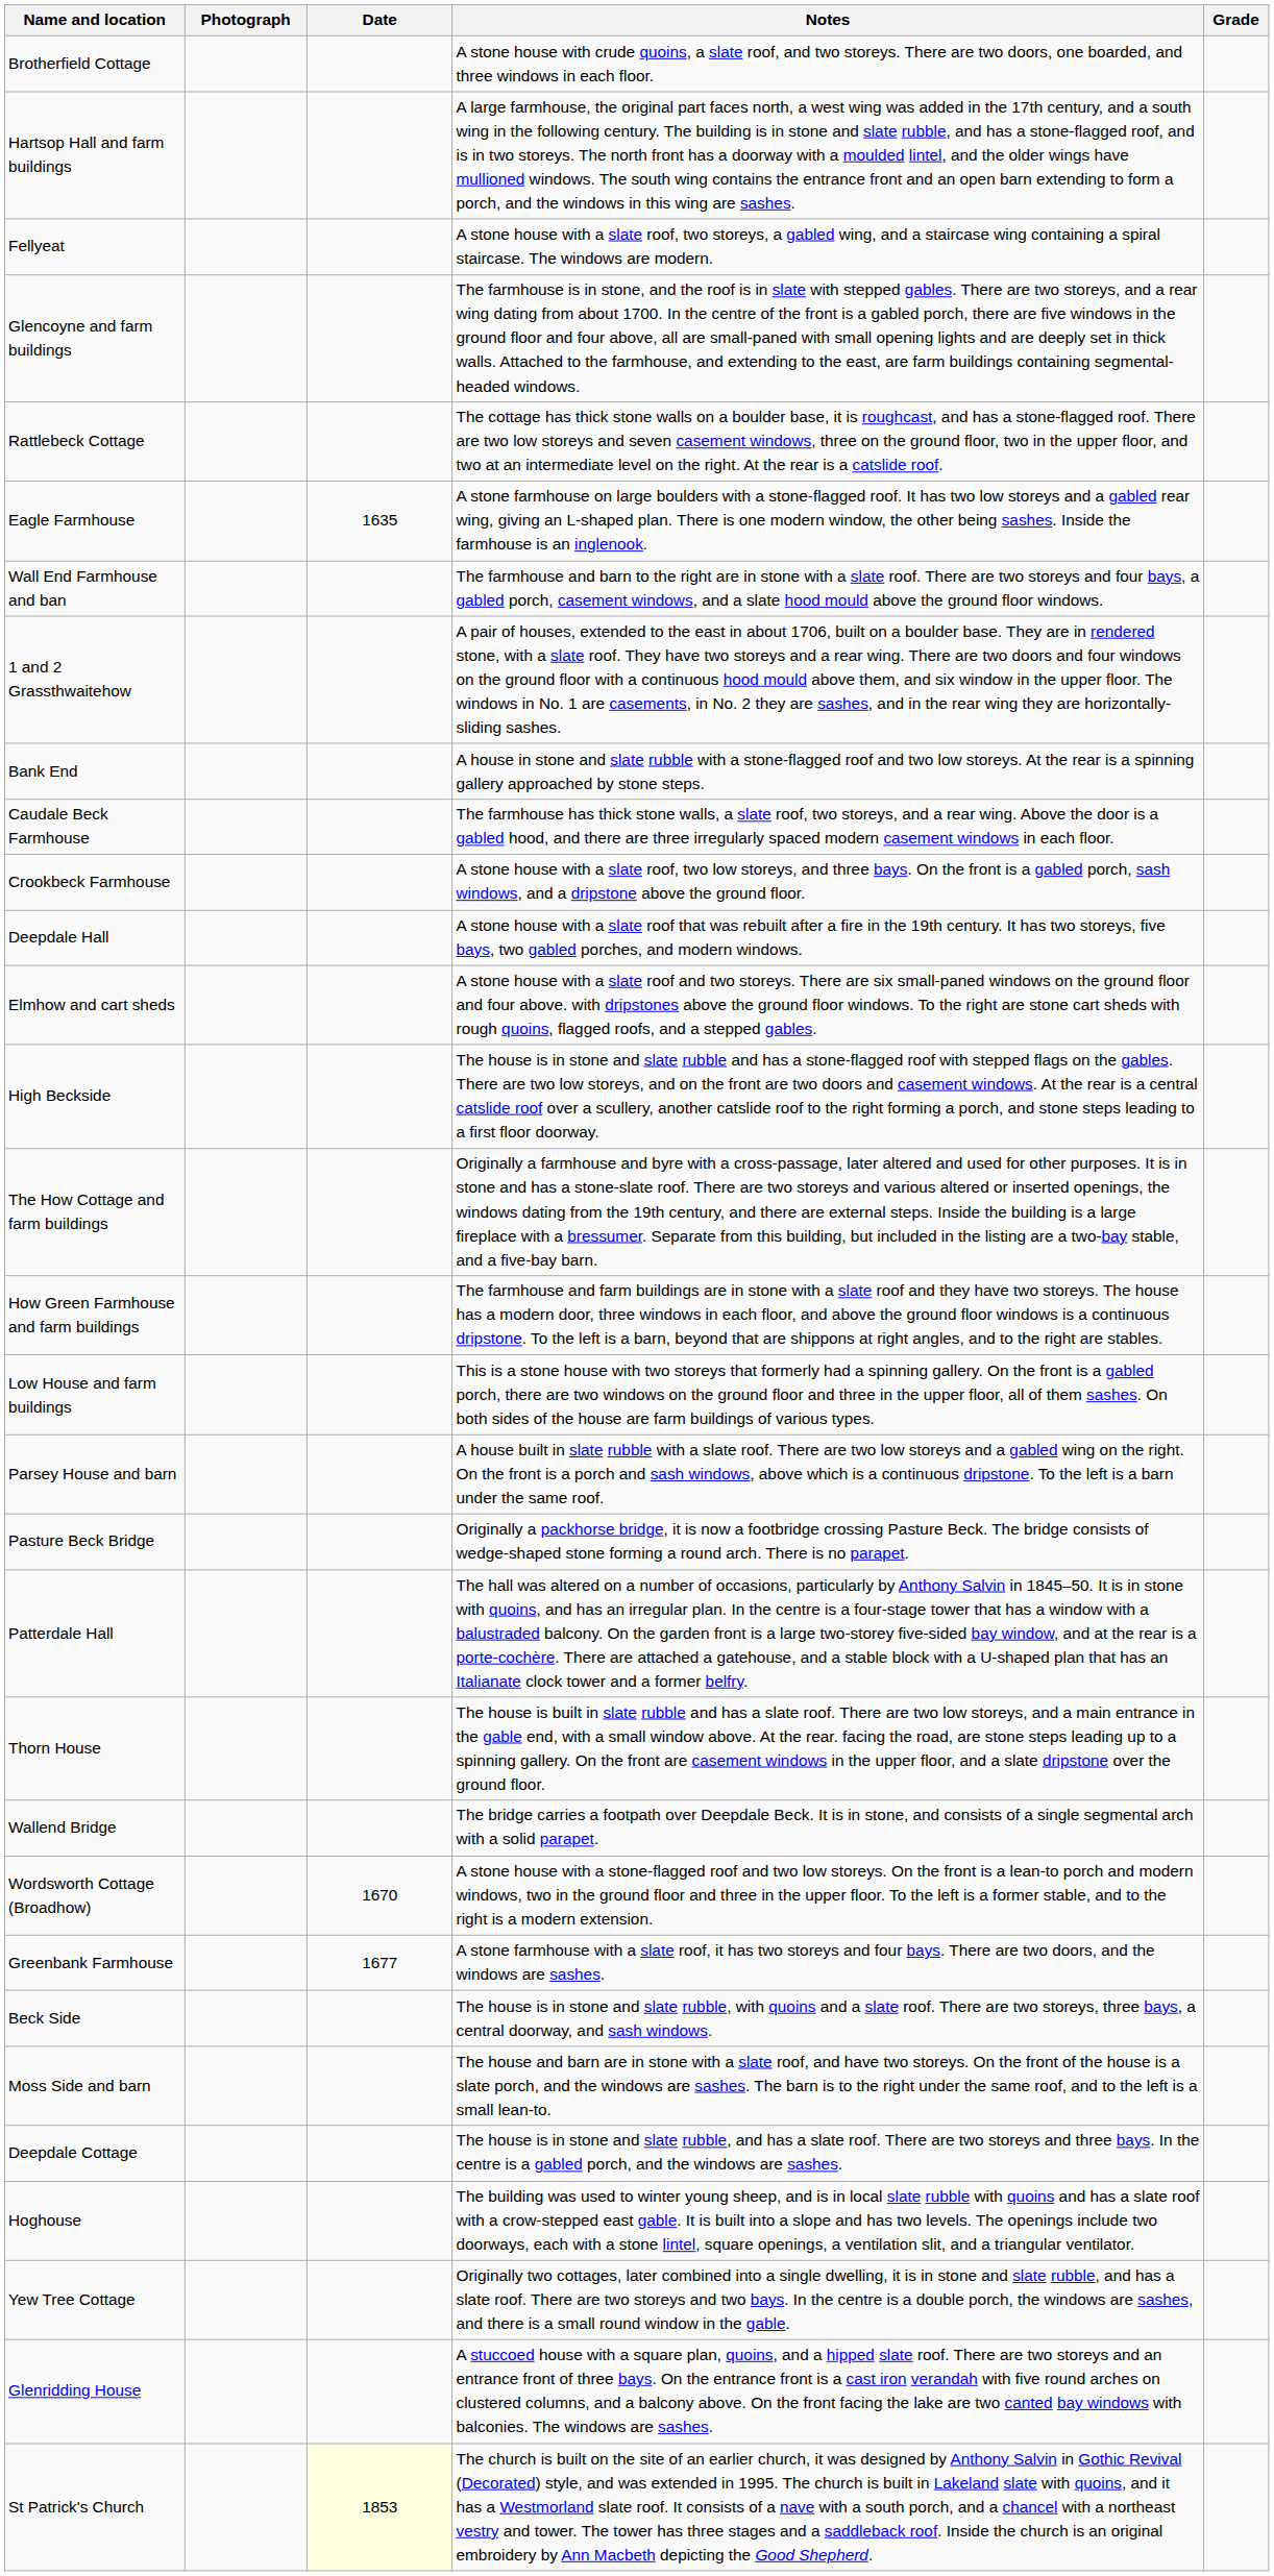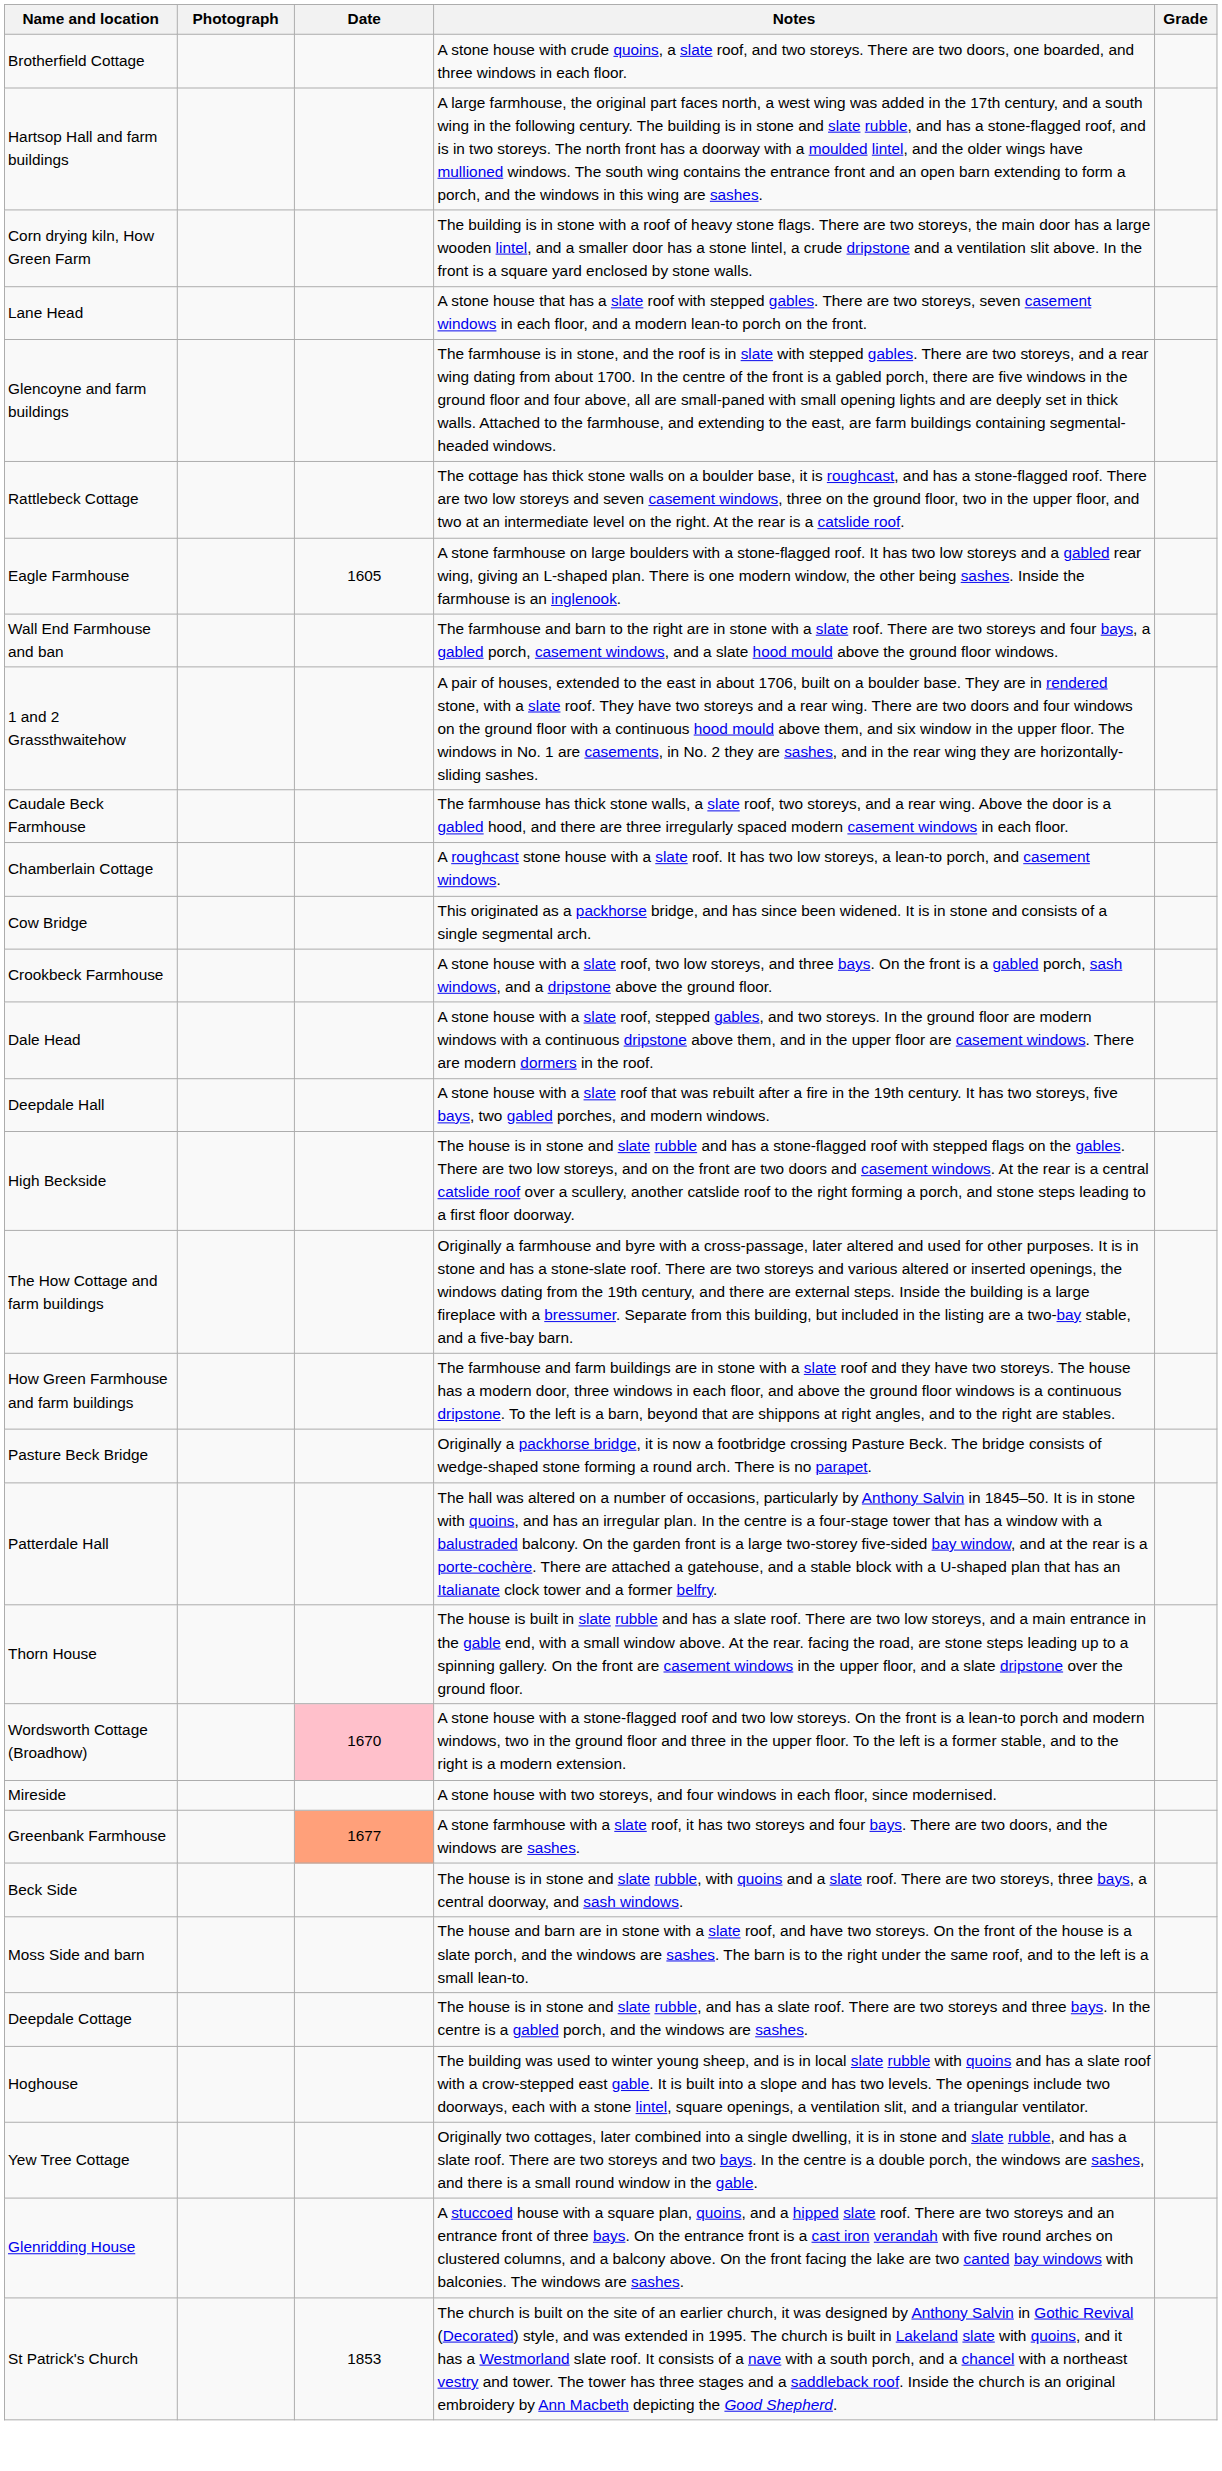 <table class="wikitable sortable plainrowheaders" style="width:100%; border:0; text-align:left; line-height:150%;">
 <tr>
 <th scope="col"  style="width:150px">Name and location</th>
 <th scope="col"  style="width:100px" class="unsortable">Photograph</th>
 <th scope="col"  style="width:120px">Date</th>
 <th scope="col"  style="width:650px" class="unsortable">Notes</th>
 <th scope="col"  style="width:50px">Grade</th>
 </tr>
 <tr>
 <td>Brotherfield Cottage<br><small></small></td>
 <td></td>
 <td align="center"></td>
 <td>A stone house with crude <a href='#'>quoins</a>, a <a href='#'>slate</a> roof, and two storeys.  There are two doors, one boarded, and three windows in each floor.</td>
 <td align="center" ></td>
 </tr>
 <tr>
 <td>Hartsop Hall and farm buildings<br><small></small></td>
 <td></td>
 <td align="center"></td>
 <td>A large farmhouse, the original part faces north, a west wing was added in the 17th century, and a south wing in the following century.  The building is in stone and <a href='#'>slate</a> <a href='#'>rubble</a>, and has a stone-flagged roof, and is in two storeys.  The north front has a doorway with a <a href='#'>moulded</a> <a href='#'>lintel</a>, and the older wings have <a href='#'>mullioned</a> windows.  The south wing contains the entrance front and an open barn extending to form a porch, and the windows in this wing are <a href='#'>sashes</a>.</td>
 <td align="center" ></td>
 </tr>
 <tr>
-<td>Fellyeat<br><small></small></td>
+<td>Corn drying kiln, How Green Farm<br><small></small></td>
 <td></td>
 <td align="center"></td>
-<td>A stone house with a <a href='#'>slate</a> roof, two storeys, a <a href='#'>gabled</a> wing, and a staircase wing containing a spiral staircase.  The windows are modern.</td>
+<td>The building is in stone with a roof of heavy stone flags.  There are two storeys, the main door has a large wooden <a href='#'>lintel</a>, and a smaller door has a stone lintel, a crude <a href='#'>dripstone</a> and a ventilation slit above.  In the front is a square yard enclosed by stone walls.</td>
+<td align="center" ></td>
+</tr>
+<tr>
+<td>Lane Head<br><small></small></td>
+<td></td>
+<td align="center"></td>
+<td>A stone house that has a <a href='#'>slate</a> roof with stepped <a href='#'>gables</a>.  There are two storeys, seven <a href='#'>casement windows</a> in each floor, and a modern lean-to porch on the front.</td>
 <td align="center" ></td>
 </tr>
 <tr>
 <td>Glencoyne and farm buildings<br><small></small></td>
 <td></td>
 <td align="center"></td>
 <td>The farmhouse is in stone, and the roof is in <a href='#'>slate</a> with stepped <a href='#'>gables</a>.  There are two storeys, and a rear wing dating from about 1700.  In the centre of the front is a gabled porch, there are five windows in the ground floor and four above, all are small-paned with small opening lights and are deeply set in thick walls.  Attached to the farmhouse, and extending to the east, are farm buildings containing segmental-headed windows.</td>
 <td align="center" ></td>
 </tr>
 <tr>
 <td>Rattlebeck Cottage<br><small></small></td>
 <td></td>
 <td align="center"></td>
 <td>The cottage has thick stone walls on a boulder base, it is <a href='#'>roughcast</a>, and has a stone-flagged roof.  There are two low storeys and seven <a href='#'>casement windows</a>, three on the ground floor, two in the upper floor, and two at an intermediate level on the right.  At the rear is a <a href='#'>catslide roof</a>.</td>
 <td align="center" ></td>
 </tr>
 <tr>
 <td>Eagle Farmhouse<br><small></small></td>
 <td></td>
-<td align="center">1635</td>
+<td align="center">1605</td>
 <td>A stone farmhouse on large boulders with a stone-flagged roof.  It has two low storeys and a <a href='#'>gabled</a> rear wing, giving an L-shaped plan.  There is one modern window, the other being <a href='#'>sashes</a>.  Inside the farmhouse is an <a href='#'>inglenook</a>.</td>
 <td align="center" ></td>
 </tr>
 <tr>
 <td>Wall End Farmhouse and ban<br><small></small></td>
 <td></td>
 <td align="center"></td>
 <td>The farmhouse and barn to the right are in stone with a <a href='#'>slate</a> roof.  There are two storeys and four <a href='#'>bays</a>, a <a href='#'>gabled</a> porch, <a href='#'>casement windows</a>, and a slate <a href='#'>hood mould</a> above the ground floor windows.</td>
 <td align="center" ></td>
 </tr>
 <tr>
 <td>1 and 2 Grassthwaitehow<br><small></small></td>
 <td></td>
 <td align="center"></td>
 <td>A pair of houses, extended to the east in about 1706, built on a boulder base.  They are in <a href='#'>rendered</a> stone, with a <a href='#'>slate</a> roof.  They have two storeys and a rear wing.  There are two doors and four windows on the ground floor with a continuous <a href='#'>hood mould</a> above them, and six window in the upper floor.  The windows in No. 1 are <a href='#'>casements</a>, in No. 2 they are <a href='#'>sashes</a>, and in the rear wing they are horizontally-sliding sashes.</td>
 <td align="center" ></td>
 </tr>
 <tr>
-<td>Bank End<br><small></small></td>
-<td></td>
-<td align="center"></td>
-<td>A house in stone and <a href='#'>slate</a> <a href='#'>rubble</a> with a stone-flagged roof and two low storeys.  At the rear is a spinning gallery approached by stone steps.</td>
-<td align="center" ></td>
-</tr>
-<tr>
 <td>Caudale Beck Farmhouse<br><small></small></td>
 <td></td>
 <td align="center"></td>
 <td>The farmhouse has thick stone walls, a <a href='#'>slate</a> roof, two storeys, and a rear wing.  Above the door is a <a href='#'>gabled</a> hood, and there are three irregularly spaced modern <a href='#'>casement windows</a> in each floor.</td>
+<td align="center" ></td>
+</tr>
+<tr>
+<td>Chamberlain Cottage<br><small></small></td>
+<td></td>
+<td align="center"></td>
+<td>A <a href='#'>roughcast</a> stone house with a <a href='#'>slate</a> roof.  It has two low storeys, a lean-to porch, and <a href='#'>casement windows</a>.</td>
+<td align="center" ></td>
+</tr>
+<tr>
+<td>Cow Bridge<br><small></small></td>
+<td></td>
+<td align="center"></td>
+<td>This originated as a <a href='#'>packhorse</a> bridge, and has since been widened.  It is in stone and consists of a single segmental arch.</td>
 <td align="center" ></td>
 </tr>
 <tr>
 <td>Crookbeck Farmhouse<br><small></small></td>
 <td></td>
 <td align="center"></td>
 <td>A stone house with a <a href='#'>slate</a> roof, two low storeys, and three <a href='#'>bays</a>.  On the front is a <a href='#'>gabled</a> porch, <a href='#'>sash windows</a>, and a <a href='#'>dripstone</a> above the ground floor.</td>
 <td align="center" ></td>
 </tr>
 <tr>
+<td>Dale Head<br><small></small></td>
+<td></td>
+<td align="center"></td>
+<td>A stone house with a <a href='#'>slate</a> roof, stepped <a href='#'>gables</a>, and two storeys.  In the ground floor are modern windows with a continuous <a href='#'>dripstone</a> above them, and in the upper floor are <a href='#'>casement windows</a>.  There are modern <a href='#'>dormers</a> in the roof.</td>
+<td align="center" ></td>
+</tr>
+<tr>
 <td>Deepdale Hall<br><small></small></td>
 <td></td>
 <td align="center"></td>
 <td>A stone house with a <a href='#'>slate</a> roof that was rebuilt after a fire in the 19th century.  It has two storeys, five <a href='#'>bays</a>, two <a href='#'>gabled</a> porches, and modern windows.</td>
-<td align="center" ></td>
-</tr>
-<tr>
-<td>Elmhow and cart sheds<br><small></small></td>
-<td></td>
-<td align="center"></td>
-<td>A stone house with a <a href='#'>slate</a> roof and two storeys.  There are six small-paned windows on the ground floor and four above. with <a href='#'>dripstones</a> above the ground floor windows.  To the right are stone cart sheds with rough <a href='#'>quoins</a>, flagged roofs, and a stepped <a href='#'>gables</a>.</td>
 <td align="center" ></td>
 </tr>
 <tr>
 <td>High Beckside<br><small></small></td>
 <td></td>
 <td align="center"></td>
 <td>The house is in stone and <a href='#'>slate</a> <a href='#'>rubble</a> and has a stone-flagged roof with stepped flags on the <a href='#'>gables</a>.  There are two low storeys, and on the front are two doors and <a href='#'>casement windows</a>.  At the rear is a central <a href='#'>catslide roof</a> over a scullery, another catslide roof to the right forming a porch, and stone steps leading to a first floor doorway.</td>
 <td align="center" ></td>
 </tr>
 <tr>
 <td>The How Cottage and farm buildings<br><small></small></td>
 <td></td>
 <td align="center"></td>
 <td>Originally a farmhouse and byre with a cross-passage, later altered and used for other purposes.  It is in stone and has a stone-slate roof.  There are two storeys and various altered or inserted openings, the windows dating from the 19th century, and there are external steps.  Inside the building is a large fireplace with a <a href='#'>bressumer</a>.  Separate from this building, but included in the listing are a two-<a href='#'>bay</a> stable, and a five-bay barn.</td>
 <td align="center" ></td>
 </tr>
 <tr>
 <td>How Green Farmhouse and farm buildings<br><small></small></td>
 <td></td>
 <td align="center"></td>
 <td>The farmhouse and farm buildings are in stone with a <a href='#'>slate</a> roof and they have two storeys.  The house has a modern door, three windows in each floor, and above the ground floor windows is a continuous <a href='#'>dripstone</a>.  To the left is a barn, beyond that are shippons at right angles, and to the right are stables.</td>
 <td align="center" ></td>
 </tr>
 <tr>
-<td>Low House and farm buildings<br><small></small></td>
-<td></td>
-<td align="center"></td>
-<td>This is a stone house with two storeys that formerly had a spinning gallery.  On the front is a <a href='#'>gabled</a> porch, there are two windows on the ground floor and three in the upper floor, all of them <a href='#'>sashes</a>.  On both sides of the house are farm buildings of various types.</td>
-<td align="center" ></td>
-</tr>
-<tr>
-<td>Parsey House and barn<br><small></small></td>
-<td></td>
-<td align="center"></td>
-<td>A house built in <a href='#'>slate</a> <a href='#'>rubble</a> with a slate roof.  There are two low storeys and a <a href='#'>gabled</a> wing on the right.  On the front is a porch and <a href='#'>sash windows</a>, above which is a continuous <a href='#'>dripstone</a>.  To the left is a barn under the same roof.</td>
-<td align="center" ></td>
-</tr>
-<tr>
 <td>Pasture Beck Bridge<br><small></small></td>
 <td></td>
 <td align="center"></td>
 <td>Originally a <a href='#'>packhorse bridge</a>, it is now a footbridge crossing Pasture Beck.  The bridge consists of wedge-shaped stone forming a round arch.  There is no <a href='#'>parapet</a>.</td>
 <td align="center" ></td>
 </tr>
 <tr>
 <td>Patterdale Hall<br><small></small></td>
 <td></td>
 <td align="center"></td>
 <td>The hall was altered on a number of occasions, particularly by <a href='#'>Anthony Salvin</a> in 1845–50.  It is in stone with <a href='#'>quoins</a>, and has an irregular plan.  In the centre is a four-stage tower that has a window with a <a href='#'>balustraded</a> balcony.  On the garden front is a large two-storey five-sided <a href='#'>bay window</a>, and at the rear is a <a href='#'>porte-cochère</a>.  There are attached a gatehouse, and a stable block with a U-shaped plan that has an <a href='#'>Italianate</a> clock tower and a former <a href='#'>belfry</a>.</td>
 <td align="center" ></td>
 </tr>
 <tr>
 <td>Thorn House<br><small></small></td>
 <td></td>
 <td align="center"></td>
 <td>The house is built in <a href='#'>slate</a> <a href='#'>rubble</a> and has a slate roof.  There are two low storeys, and a main entrance in the <a href='#'>gable</a> end, with a small window above.  At the rear. facing the road, are stone steps leading up to a spinning gallery.  On the front are <a href='#'>casement windows</a> in the upper floor, and a slate <a href='#'>dripstone</a> over the ground floor.</td>
 <td align="center" ></td>
 </tr>
 <tr>
-<td>Wallend Bridge<br><small></small></td>
+<td>Wordsworth Cottage (Broadhow)<br><small></small></td>
 <td></td>
-<td align="center"></td>
-<td>The bridge carries a footpath over Deepdale Beck.  It is in stone, and consists of a single segmental arch with a solid <a href='#'>parapet</a>.</td>
+<td align="center" style="background: pink;">1670</td>
+<td>A stone house with a stone-flagged roof and two low storeys.  On the front is a lean-to porch and modern windows, two in the ground floor and three in the upper floor.  To the left is a former stable, and to the right is a modern extension.</td>
 <td align="center" ></td>
 </tr>
 <tr>
-<td>Wordsworth Cottage (Broadhow)<br><small></small></td>
+<td>Mireside<br><small></small></td>
 <td></td>
-<td align="center">1670</td>
-<td>A stone house with a stone-flagged roof and two low storeys.  On the front is a lean-to porch and modern windows, two in the ground floor and three in the upper floor.  To the left is a former stable, and to the right is a modern extension.</td>
+<td align="center"></td>
+<td>A stone house with two storeys, and four windows in each floor, since modernised.</td>
 <td align="center" ></td>
 </tr>
 <tr>
 <td>Greenbank Farmhouse<br><small></small></td>
 <td></td>
-<td align="center">1677</td>
+<td align="center" style="background: lightsalmon;">1677</td>
 <td>A stone farmhouse with a <a href='#'>slate</a> roof, it has two storeys and four <a href='#'>bays</a>.  There are two doors, and the windows are <a href='#'>sashes</a>.</td>
 <td align="center" ></td>
 </tr>
 <tr>
 <td>Beck Side<br><small></small></td>
 <td></td>
 <td align="center"></td>
 <td>The house is in stone and <a href='#'>slate</a> <a href='#'>rubble</a>, with <a href='#'>quoins</a> and a <a href='#'>slate</a> roof.  There are two storeys, three <a href='#'>bays</a>, a central doorway, and <a href='#'>sash windows</a>.</td>
 <td align="center" ></td>
 </tr>
 <tr>
 <td>Moss Side and barn<br><small></small></td>
 <td></td>
 <td align="center"></td>
 <td>The house and barn are in stone with a <a href='#'>slate</a> roof, and have two storeys.  On the front of the house is a slate porch, and the windows are <a href='#'>sashes</a>.  The barn is to the right under the same roof, and to the left is a small lean-to.</td>
 <td align="center" ></td>
 </tr>
 <tr>
 <td>Deepdale Cottage<br><small></small></td>
 <td></td>
 <td align="center"></td>
 <td>The house is in stone and <a href='#'>slate</a> <a href='#'>rubble</a>, and has a slate roof.  There are two storeys and three <a href='#'>bays</a>.  In the centre is a <a href='#'>gabled</a> porch, and the windows are <a href='#'>sashes</a>.</td>
 <td align="center" ></td>
 </tr>
 <tr>
 <td>Hoghouse<br><small></small></td>
 <td></td>
 <td align="center"></td>
 <td>The building was used to winter young sheep, and is in local <a href='#'>slate</a> <a href='#'>rubble</a> with <a href='#'>quoins</a> and has a slate roof with a crow-stepped east <a href='#'>gable</a>.  It is built into a slope and has two levels. The openings include two doorways, each with a stone <a href='#'>lintel</a>, square openings, a ventilation slit, and a triangular ventilator.</td>
 <td align="center" ></td>
 </tr>
 <tr>
 <td>Yew Tree Cottage<br><small></small></td>
 <td></td>
 <td align="center"></td>
 <td>Originally two cottages, later combined into a single dwelling, it is in stone and <a href='#'>slate</a> <a href='#'>rubble</a>, and has a slate roof.  There are two storeys and two <a href='#'>bays</a>.  In the centre is a double porch, the windows are <a href='#'>sashes</a>, and there is a small round window in the <a href='#'>gable</a>.</td>
 <td align="center" ></td>
 </tr>
 <tr>
 <td><a href='#'>Glenridding House</a><br><small></small></td>
 <td></td>
 <td align="center"></td>
 <td>A <a href='#'>stuccoed</a> house with a square plan, <a href='#'>quoins</a>, and a <a href='#'>hipped</a> <a href='#'>slate</a> roof.  There are two storeys and an entrance front of three <a href='#'>bays</a>.  On the entrance front is a <a href='#'>cast iron</a> <a href='#'>verandah</a> with five round arches on clustered columns, and a balcony above.  On the front facing the lake are two <a href='#'>canted</a> <a href='#'>bay windows</a> with balconies.  The windows are <a href='#'>sashes</a>.</td>
 <td align="center" ></td>
 </tr>
 <tr>
 <td>St Patrick's Church<br><small></small></td>
 <td></td>
-<td align="center" style="background: lightyellow;">1853</td>
+<td align="center">1853</td>
 <td>The church is built on the site of an earlier church, it was designed by <a href='#'>Anthony Salvin</a> in <a href='#'>Gothic Revival</a> (<a href='#'>Decorated</a>) style, and was extended in 1995.  The church is built in <a href='#'>Lakeland</a> <a href='#'>slate</a> with <a href='#'>quoins</a>, and it has a <a href='#'>Westmorland</a> slate roof.  It consists of a <a href='#'>nave</a> with a south porch, and a <a href='#'>chancel</a> with a northeast <a href='#'>vestry</a> and tower.  The tower has three stages and a <a href='#'>saddleback roof</a>.  Inside the church is an original embroidery by <a href='#'>Ann Macbeth</a> depicting the <em><a href='#'>Good Shepherd</a></em>.</td>
 <td align="center" ></td>
 </tr>
 <tr>
 </tr>
 </table>
